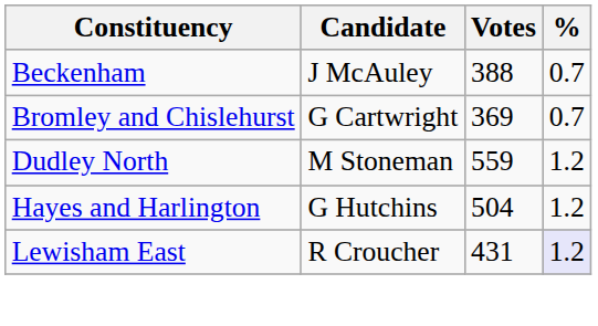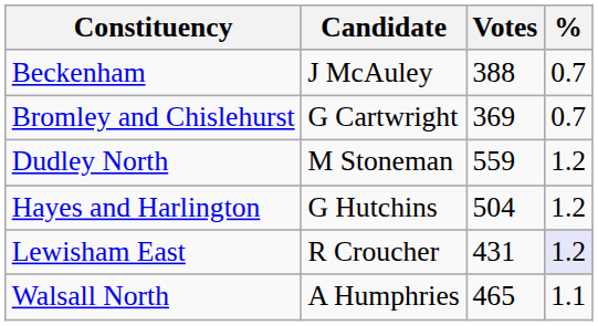 <table class="wikitable sortable">
 <tr>
 <th>Constituency</th>
 <th>Candidate</th>
 <th>Votes</th>
 <th>%</th>
 </tr>
 <tr>
 <td><a href='#'>Beckenham</a></td>
 <td>J McAuley</td>
 <td>388</td>
 <td>0.7</td>
 </tr>
 <tr>
 <td><a href='#'>Bromley and Chislehurst</a></td>
 <td>G Cartwright</td>
 <td>369</td>
 <td>0.7</td>
 </tr>
 <tr>
 <td><a href='#'>Dudley North</a></td>
 <td>M Stoneman</td>
 <td>559</td>
 <td>1.2</td>
 </tr>
 <tr>
 <td><a href='#'>Hayes and Harlington</a></td>
 <td>G Hutchins</td>
 <td>504</td>
 <td>1.2</td>
 </tr>
 <tr>
 <td><a href='#'>Lewisham East</a></td>
 <td>R Croucher</td>
 <td>431</td>
 <td style="background: lavender;">1.2</td>
 </tr>
+<tr>
+<td><a href='#'>Walsall North</a></td>
+<td>A Humphries</td>
+<td>465</td>
+<td>1.1</td>
+</tr>
 </table>
